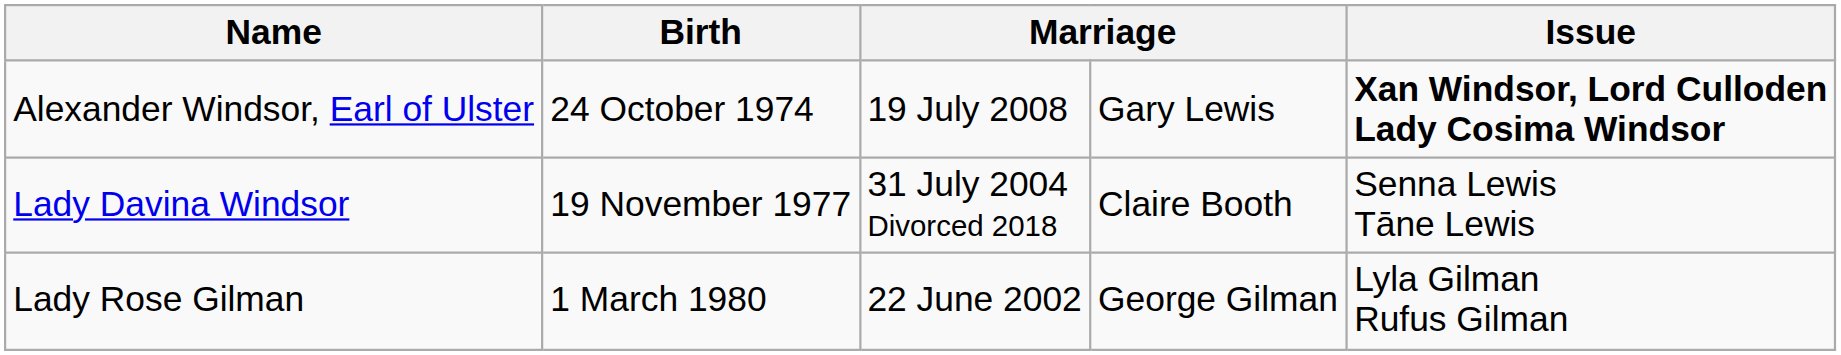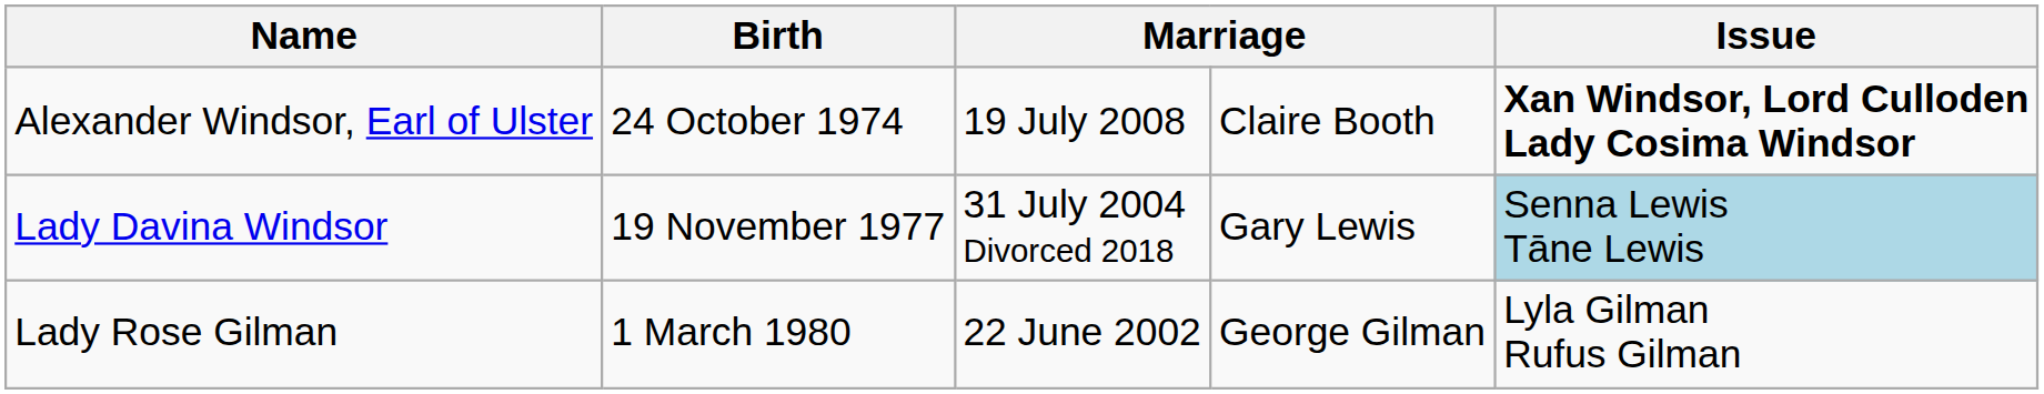 <table class="wikitable">
 <tr>
 <th>Name</th>
 <th>Birth</th>
 <th colspan="2">Marriage</th>
 <th>Issue</th>
 </tr>
 <tr>
 <td>Alexander Windsor, <a href='#'>Earl of Ulster</a></td>
 <td>24 October 1974</td>
 <td>19 July 2008</td>
-<td>Gary Lewis</td>
+<td>Claire Booth</td>
 <td><strong>Xan Windsor, Lord Culloden<br>Lady Cosima Windsor</strong></td>
 </tr>
 <tr>
 <td><a href='#'>Lady Davina Windsor</a></td>
 <td>19 November 1977</td>
 <td>31 July 2004<br><small>Divorced 2018</small></td>
-<td>Claire Booth</td>
-<td>Senna Lewis<br>Tāne Lewis</td>
+<td>Gary Lewis</td>
+<td style="background: lightblue;">Senna Lewis<br>Tāne Lewis</td>
 </tr>
 <tr>
 <td>Lady Rose Gilman</td>
 <td>1 March 1980</td>
 <td>22 June 2002</td>
 <td>George Gilman</td>
 <td>Lyla Gilman<br>Rufus Gilman</td>
 </tr>
 </table>
